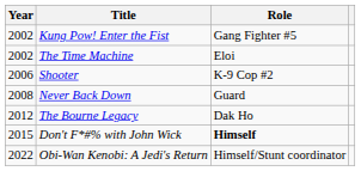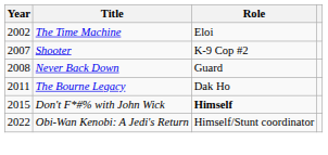 <table class="wikitable sortable">
 <tr>
 <th>Year</th>
 <th>Title</th>
 <th>Role</th>
 <th></th>
 </tr>
 <tr>
 <td>2002</td>
-<td><em><a href='#'>Kung Pow! Enter the Fist</a></em></td>
-<td>Gang Fighter #5</td>
-<td></td>
-</tr>
-<tr>
-<td>2002</td>
 <td><em><a href='#'>The Time Machine</a></em></td>
 <td>Eloi</td>
 <td></td>
 </tr>
 <tr>
-<td>2006</td>
+<td>2007</td>
 <td><a href='#'><em>Shooter</em></a></td>
 <td>K-9 Cop #2</td>
 <td></td>
 </tr>
 <tr>
 <td>2008</td>
 <td><a href='#'><em>Never Back Down</em></a></td>
 <td>Guard</td>
 <td></td>
 </tr>
 <tr>
-<td>2012</td>
+<td>2011</td>
 <td><a href='#'><em>The Bourne Legacy</em></a></td>
 <td>Dak Ho</td>
 <td></td>
 </tr>
 <tr>
 <td>2015</td>
 <td><em>Don't F*#% with John Wick</em></td>
 <td><strong>Himself</strong></td>
 <td></td>
 </tr>
 <tr>
 <td>2022</td>
 <td><em>Obi-Wan Kenobi: A Jedi's Return</em></td>
 <td>Himself/Stunt coordinator</td>
 <td></td>
 </tr>
 </table>
